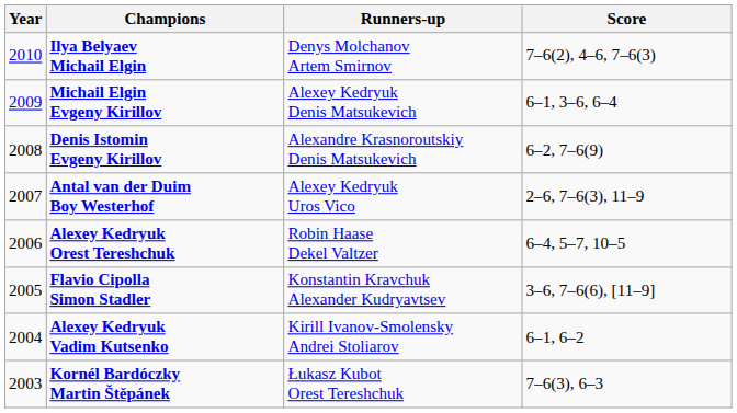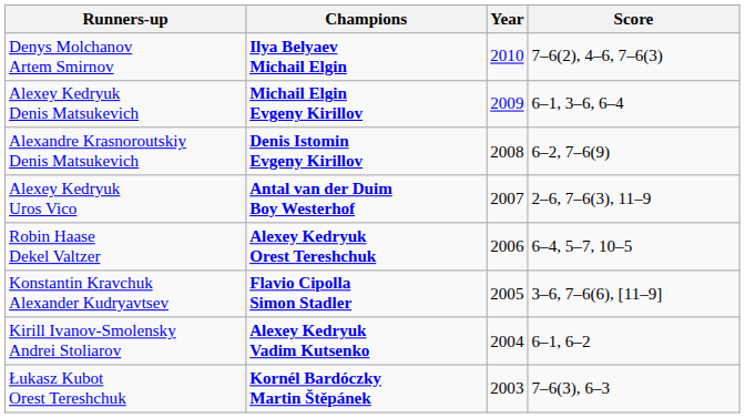 <table class="wikitable" style="font-size:90%">
 <tr>
+<th width="200">Runners-up</th>
+<th width="200">Champions</th>
 <th>Year</th>
-<th width="200">Champions</th>
-<th width="200">Runners-up</th>
 <th width="175">Score</th>
 </tr>
 <tr>
+<td> <a href='#'>Denys Molchanov</a><br> <a href='#'>Artem Smirnov</a></td>
+<td> <strong><a href='#'>Ilya Belyaev</a></strong><br> <strong><a href='#'>Michail Elgin</a></strong></td>
 <td><a href='#'>2010</a></td>
-<td> <strong><a href='#'>Ilya Belyaev</a></strong><br> <strong><a href='#'>Michail Elgin</a></strong></td>
-<td> <a href='#'>Denys Molchanov</a><br> <a href='#'>Artem Smirnov</a></td>
 <td>7–6(2), 4–6, 7–6(3)</td>
 </tr>
 <tr>
+<td> <a href='#'>Alexey Kedryuk</a><br> <a href='#'>Denis Matsukevich</a></td>
+<td> <strong><a href='#'>Michail Elgin</a></strong><br> <strong><a href='#'>Evgeny Kirillov</a></strong></td>
 <td><a href='#'>2009</a></td>
-<td> <strong><a href='#'>Michail Elgin</a></strong><br> <strong><a href='#'>Evgeny Kirillov</a></strong></td>
-<td> <a href='#'>Alexey Kedryuk</a><br> <a href='#'>Denis Matsukevich</a></td>
 <td>6–1, 3–6, 6–4</td>
 </tr>
 <tr>
+<td> <a href='#'>Alexandre Krasnoroutskiy</a><br> <a href='#'>Denis Matsukevich</a></td>
+<td> <strong><a href='#'>Denis Istomin</a></strong><br> <strong><a href='#'>Evgeny Kirillov</a></strong></td>
 <td>2008</td>
-<td> <strong><a href='#'>Denis Istomin</a></strong><br> <strong><a href='#'>Evgeny Kirillov</a></strong></td>
-<td> <a href='#'>Alexandre Krasnoroutskiy</a><br> <a href='#'>Denis Matsukevich</a></td>
 <td>6–2, 7–6(9)</td>
 </tr>
 <tr>
+<td> <a href='#'>Alexey Kedryuk</a><br> <a href='#'>Uros Vico</a></td>
+<td> <strong><a href='#'>Antal van der Duim</a></strong><br> <strong><a href='#'>Boy Westerhof</a></strong></td>
 <td>2007</td>
-<td> <strong><a href='#'>Antal van der Duim</a></strong><br> <strong><a href='#'>Boy Westerhof</a></strong></td>
-<td> <a href='#'>Alexey Kedryuk</a><br> <a href='#'>Uros Vico</a></td>
 <td>2–6, 7–6(3), 11–9</td>
 </tr>
 <tr>
+<td> <a href='#'>Robin Haase</a><br> <a href='#'>Dekel Valtzer</a></td>
+<td> <strong><a href='#'>Alexey Kedryuk</a></strong><br> <strong><a href='#'>Orest Tereshchuk</a></strong></td>
 <td>2006</td>
-<td> <strong><a href='#'>Alexey Kedryuk</a></strong><br> <strong><a href='#'>Orest Tereshchuk</a></strong></td>
-<td> <a href='#'>Robin Haase</a><br> <a href='#'>Dekel Valtzer</a></td>
 <td>6–4, 5–7, 10–5</td>
 </tr>
 <tr>
+<td> <a href='#'>Konstantin Kravchuk</a><br> <a href='#'>Alexander Kudryavtsev</a></td>
+<td> <strong><a href='#'>Flavio Cipolla</a></strong><br> <strong><a href='#'>Simon Stadler</a></strong></td>
 <td>2005</td>
-<td> <strong><a href='#'>Flavio Cipolla</a></strong><br> <strong><a href='#'>Simon Stadler</a></strong></td>
-<td> <a href='#'>Konstantin Kravchuk</a><br> <a href='#'>Alexander Kudryavtsev</a></td>
 <td>3–6, 7–6(6), [11–9]</td>
 </tr>
 <tr>
+<td> <a href='#'>Kirill Ivanov-Smolensky</a><br> <a href='#'>Andrei Stoliarov</a></td>
+<td> <strong><a href='#'>Alexey Kedryuk</a></strong><br> <strong><a href='#'>Vadim Kutsenko</a></strong></td>
 <td>2004</td>
-<td> <strong><a href='#'>Alexey Kedryuk</a></strong><br> <strong><a href='#'>Vadim Kutsenko</a></strong></td>
-<td> <a href='#'>Kirill Ivanov-Smolensky</a><br> <a href='#'>Andrei Stoliarov</a></td>
 <td>6–1, 6–2</td>
 </tr>
 <tr>
+<td> <a href='#'>Łukasz Kubot</a><br> <a href='#'>Orest Tereshchuk</a></td>
+<td> <strong><a href='#'>Kornél Bardóczky</a></strong><br> <strong><a href='#'>Martin Štěpánek</a></strong></td>
 <td>2003</td>
-<td> <strong><a href='#'>Kornél Bardóczky</a></strong><br> <strong><a href='#'>Martin Štěpánek</a></strong></td>
-<td> <a href='#'>Łukasz Kubot</a><br> <a href='#'>Orest Tereshchuk</a></td>
 <td>7–6(3), 6–3</td>
 </tr>
 </table>
